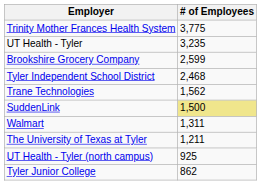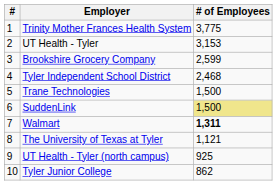 <table class="wikitable">
 <tr>
+<th>#</th>
 <th>Employer</th>
 <th># of Employees</th>
 </tr>
 <tr>
+<td>1</td>
 <td><a href='#'>Trinity Mother Frances Health System</a></td>
 <td>3,775</td>
 </tr>
 <tr>
+<td>2</td>
 <td>UT Health - Tyler</td>
-<td>3,235</td>
+<td>3,153</td>
 </tr>
 <tr>
+<td>3</td>
 <td><a href='#'>Brookshire Grocery Company</a></td>
 <td>2,599</td>
 </tr>
 <tr>
+<td>4</td>
 <td><a href='#'>Tyler Independent School District</a></td>
 <td>2,468</td>
 </tr>
 <tr>
+<td>5</td>
 <td><a href='#'>Trane Technologies</a></td>
-<td>1,562</td>
+<td>1,500</td>
 </tr>
 <tr>
+<td>6</td>
 <td><a href='#'>SuddenLink</a></td>
 <td style="background: khaki;">1,500</td>
 </tr>
 <tr>
+<td>7</td>
 <td><a href='#'>Walmart</a></td>
-<td>1,311</td>
+<td><strong>1,311</strong></td>
 </tr>
 <tr>
+<td>8</td>
 <td><a href='#'>The University of Texas at Tyler</a></td>
-<td>1,211</td>
+<td>1,121</td>
 </tr>
 <tr>
+<td>9</td>
 <td><a href='#'>UT Health - Tyler (north campus)</a></td>
 <td>925</td>
 </tr>
 <tr>
+<td>10</td>
 <td><a href='#'>Tyler Junior College</a></td>
 <td>862</td>
 </tr>
 </table>
